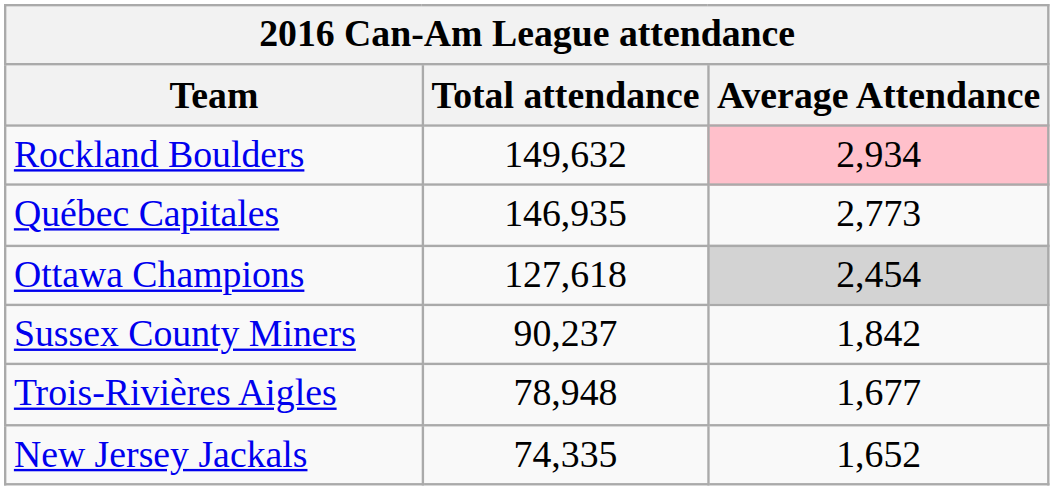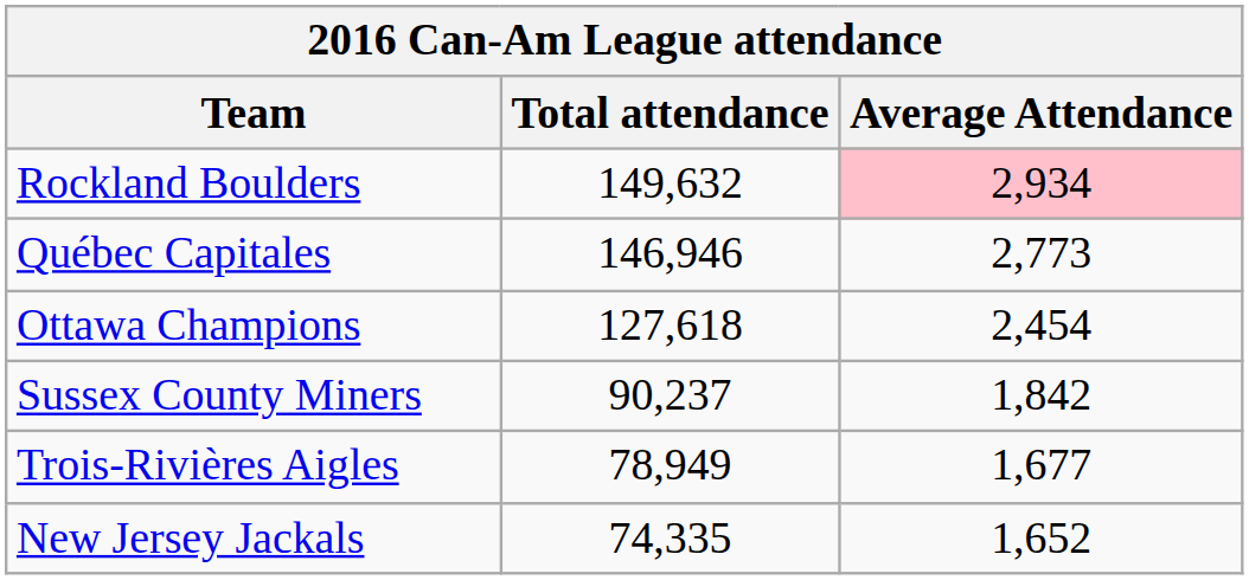 <table class="wikitable">
 <tr>
 <th colspan="7">2016 Can-Am League attendance</th>
 </tr>
 <tr>
 <th width="40%">Team</th>
 <th>Total attendance</th>
 <th>Average Attendance</th>
 </tr>
 <tr align=center>
 <td align=left><a href='#'>Rockland Boulders</a></td>
 <td>149,632</td>
 <td style="background: pink;">2,934</td>
 </tr>
 <tr align=center>
 <td align=left><a href='#'>Québec Capitales</a></td>
-<td>146,935</td>
+<td>146,946</td>
 <td>2,773</td>
 </tr>
 <tr align=center>
 <td align=left><a href='#'>Ottawa Champions</a></td>
 <td>127,618</td>
-<td style="background: lightgrey;">2,454</td>
+<td>2,454</td>
 </tr>
 <tr align=center>
 <td align=left><a href='#'>Sussex County Miners</a></td>
 <td>90,237</td>
 <td>1,842</td>
 </tr>
 <tr align=center>
 <td align=left><a href='#'>Trois-Rivières Aigles</a></td>
-<td>78,948</td>
+<td>78,949</td>
 <td>1,677</td>
 </tr>
 <tr align=center>
 <td align=left><a href='#'>New Jersey Jackals</a></td>
 <td>74,335</td>
 <td>1,652</td>
 </tr>
 </table>
